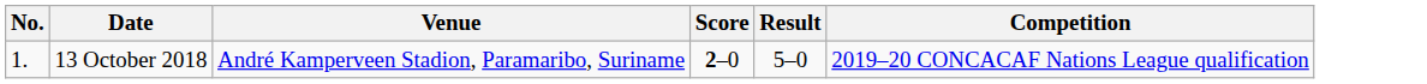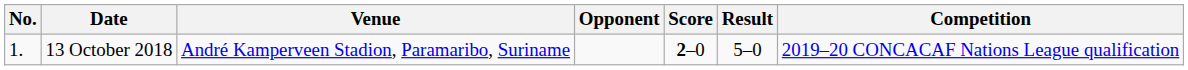 <table class="wikitable" style="font-size:100%;">
 <tr>
 <th>No.</th>
 <th>Date</th>
 <th>Venue</th>
+<th>Opponent</th>
 <th>Score</th>
 <th>Result</th>
 <th>Competition</th>
 </tr>
 <tr>
 <td>1.</td>
 <td>13 October 2018</td>
 <td><a href='#'>André Kamperveen Stadion</a>, <a href='#'>Paramaribo</a>, <a href='#'>Suriname</a></td>
+<td></td>
 <td align=center><strong>2</strong>–0</td>
 <td align=center>5–0</td>
 <td><a href='#'>2019–20 CONCACAF Nations League qualification</a></td>
 </tr>
 </table>
